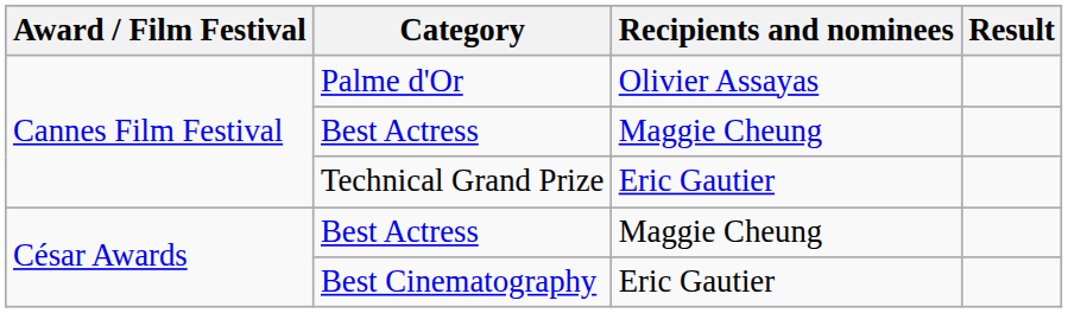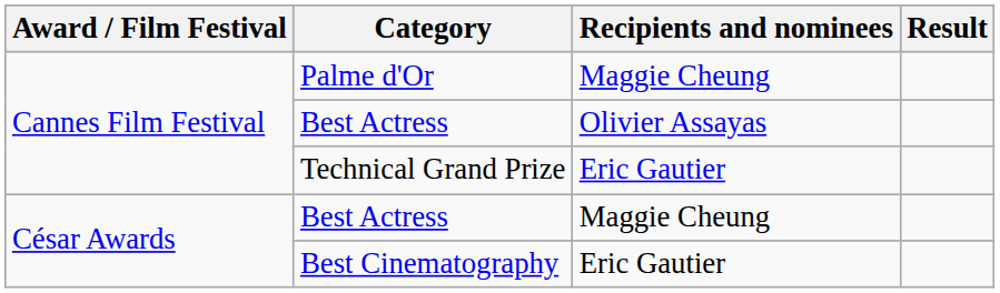 <table class="wikitable plainrowheaders sortable">
 <tr style="background:#ccc; text-align:center;">
 <th scope="col">Award / Film Festival</th>
 <th scope="col">Category</th>
 <th scope="col">Recipients and nominees</th>
 <th scope="col">Result</th>
 </tr>
 <tr>
 <td rowspan=3><a href='#'>Cannes Film Festival</a></td>
 <td><a href='#'>Palme d'Or</a></td>
-<td><a href='#'>Olivier Assayas</a></td>
+<td><a href='#'>Maggie Cheung</a></td>
 <td></td>
 </tr>
 <tr>
 <td><a href='#'>Best Actress</a></td>
-<td><a href='#'>Maggie Cheung</a></td>
+<td><a href='#'>Olivier Assayas</a></td>
 <td></td>
 </tr>
 <tr>
 <td>Technical Grand Prize</td>
 <td><a href='#'>Eric Gautier</a></td>
 <td></td>
 </tr>
 <tr>
 <td rowspan=2><a href='#'>César Awards</a></td>
 <td><a href='#'>Best Actress</a></td>
 <td>Maggie Cheung</td>
 <td></td>
 </tr>
 <tr>
 <td><a href='#'>Best Cinematography</a></td>
 <td>Eric Gautier</td>
 <td></td>
 </tr>
 </table>
